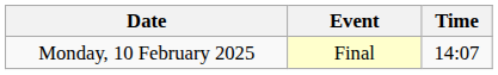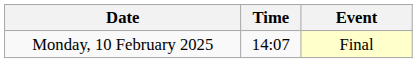 <table class = "wikitable" style="text-align:center;">
 <tr>
 <th width=220>Date</th>
+<th width=50>Time</th>
 <th width=100>Event</th>
-<th width=50>Time</th>
 </tr>
 <tr>
 <td>Monday, 10 February 2025</td>
+<td>14:07</td>
 <td bgcolor=ffffcc>Final</td>
-<td>14:07</td>
 </tr>
 </table>
